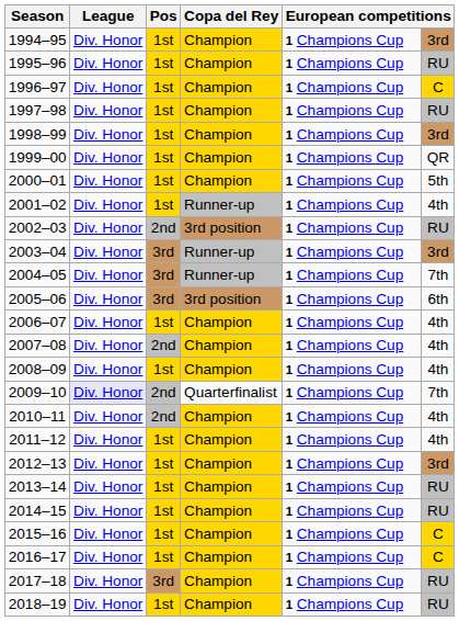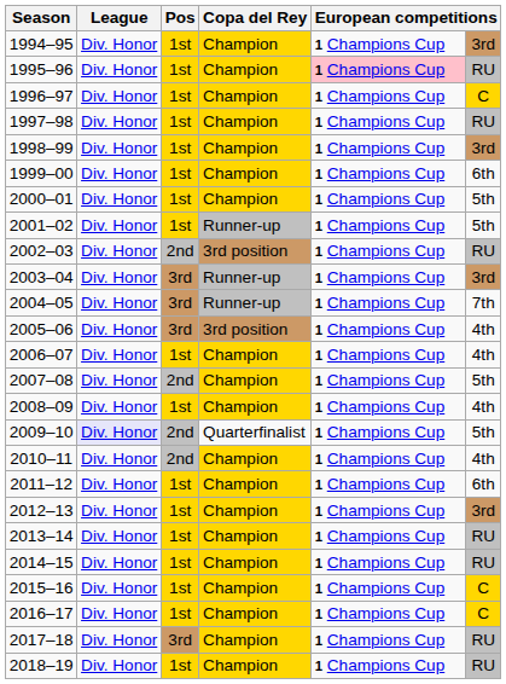 <table class=wikitable style="text-align:center; font-size:85%">
 <tr>
 <th>Season</th>
 <th>League</th>
 <th>Pos</th>
 <th>Copa del Rey</th>
 <th colspan=2>European competitions</th>
 </tr>
 <tr>
 <td>1994–95</td>
 <td align=left><a href='#'>Div. Honor</a></td>
 <td bgcolor=gold>1st</td>
 <td align=left bgcolor=gold>Champion</td>
 <td align=left><small><strong>1</strong></small> <a href='#'>Champions Cup</a></td>
 <td bgcolor=#cc9966>3rd</td>
 </tr>
 <tr>
 <td>1995–96</td>
 <td align=left><a href='#'>Div. Honor</a></td>
 <td bgcolor=gold>1st</td>
 <td align=left bgcolor=gold>Champion</td>
-<td align=left><small><strong>1</strong></small> <a href='#'>Champions Cup</a></td>
+<td align=left style="background: pink;"><small><strong>1</strong></small> <a href='#'>Champions Cup</a></td>
 <td bgcolor=silver>RU</td>
 </tr>
 <tr>
 <td>1996–97</td>
 <td align=left><a href='#'>Div. Honor</a></td>
 <td bgcolor=gold>1st</td>
 <td align=left bgcolor=gold>Champion</td>
 <td align=left><small><strong>1</strong></small> <a href='#'>Champions Cup</a></td>
 <td bgcolor=gold>C</td>
 </tr>
 <tr>
 <td>1997–98</td>
 <td align=left><a href='#'>Div. Honor</a></td>
 <td bgcolor=gold>1st</td>
 <td align=left bgcolor=gold>Champion</td>
 <td align=left><small><strong>1</strong></small> <a href='#'>Champions Cup</a></td>
 <td bgcolor=silver>RU</td>
 </tr>
 <tr>
 <td>1998–99</td>
 <td align=left><a href='#'>Div. Honor</a></td>
 <td bgcolor=gold>1st</td>
 <td align=left bgcolor=gold>Champion</td>
 <td align=left><small><strong>1</strong></small> <a href='#'>Champions Cup</a></td>
 <td bgcolor=#cc9966>3rd </td>
 </tr>
 <tr>
 <td>1999–00</td>
 <td align=left><a href='#'>Div. Honor</a></td>
 <td bgcolor=gold>1st</td>
 <td align=left bgcolor=gold>Champion</td>
 <td align=left><small><strong>1</strong></small> <a href='#'>Champions Cup</a></td>
-<td>QR</td>
+<td>6th</td>
 </tr>
 <tr>
 <td>2000–01</td>
 <td align=left><a href='#'>Div. Honor</a></td>
 <td bgcolor=gold>1st</td>
 <td align=left bgcolor=gold>Champion</td>
 <td align=left><small><strong>1</strong></small> <a href='#'>Champions Cup</a></td>
 <td>5th</td>
 </tr>
 <tr>
 <td>2001–02</td>
 <td align=left><a href='#'>Div. Honor</a></td>
 <td bgcolor=gold>1st</td>
 <td align=left bgcolor=silver>Runner-up</td>
 <td align=left><small><strong>1</strong></small> <a href='#'>Champions Cup</a></td>
-<td>4th</td>
+<td>5th</td>
 </tr>
 <tr>
 <td>2002–03</td>
 <td align=left><a href='#'>Div. Honor</a></td>
 <td bgcolor=silver>2nd</td>
 <td align=left bgcolor=#cc9966>3rd position</td>
 <td align=left><small><strong>1</strong></small> <a href='#'>Champions Cup</a></td>
 <td bgcolor=silver>RU</td>
 </tr>
 <tr>
 <td>2003–04</td>
 <td align=left><a href='#'>Div. Honor</a></td>
 <td bgcolor=#cc9966>3rd</td>
 <td align=left bgcolor=silver>Runner-up</td>
 <td align=left><small><strong>1</strong></small> <a href='#'>Champions Cup</a></td>
 <td bgcolor=#cc9966>3rd </td>
 </tr>
 <tr>
 <td>2004–05</td>
 <td align=left><a href='#'>Div. Honor</a></td>
 <td bgcolor=#cc9966>3rd</td>
 <td align=left bgcolor=silver>Runner-up</td>
 <td align=left><small><strong>1</strong></small> <a href='#'>Champions Cup</a></td>
 <td>7th</td>
 </tr>
 <tr>
 <td>2005–06</td>
 <td align=left><a href='#'>Div. Honor</a></td>
 <td bgcolor=#cc9966>3rd</td>
 <td align=left bgcolor=#cc9966>3rd position</td>
 <td align=left><small><strong>1</strong></small> <a href='#'>Champions Cup</a></td>
-<td>6th</td>
+<td>4th</td>
 </tr>
 <tr>
 <td>2006–07</td>
 <td align=left><a href='#'>Div. Honor</a></td>
 <td bgcolor=gold>1st</td>
 <td align=left bgcolor=gold>Champion</td>
 <td align=left><small><strong>1</strong></small> <a href='#'>Champions Cup</a></td>
 <td>4th</td>
 </tr>
 <tr>
 <td>2007–08</td>
 <td align=left><a href='#'>Div. Honor</a></td>
 <td bgcolor=silver>2nd</td>
 <td align=left bgcolor=gold>Champion</td>
 <td align=left><small><strong>1</strong></small> <a href='#'>Champions Cup</a></td>
-<td>4th</td>
+<td>5th</td>
 </tr>
 <tr>
 <td>2008–09</td>
 <td align=left><a href='#'>Div. Honor</a></td>
 <td bgcolor=gold>1st</td>
 <td align=left bgcolor=gold>Champion</td>
 <td align=left><small><strong>1</strong></small> <a href='#'>Champions Cup</a></td>
 <td>4th</td>
 </tr>
 <tr>
 <td>2009–10</td>
 <td align=left style="background: lavender;"><a href='#'>Div. Honor</a></td>
 <td bgcolor=silver>2nd</td>
 <td align=left>Quarterfinalist</td>
 <td align=left><small><strong>1</strong></small> <a href='#'>Champions Cup</a></td>
-<td>7th</td>
+<td>5th</td>
 </tr>
 <tr>
 <td>2010–11</td>
 <td align=left><a href='#'>Div. Honor</a></td>
 <td bgcolor=silver>2nd</td>
 <td align=left bgcolor=gold>Champion</td>
 <td align=left><small><strong>1</strong></small> <a href='#'>Champions Cup</a></td>
 <td>4th</td>
 </tr>
 <tr>
 <td>2011–12</td>
 <td align=left><a href='#'>Div. Honor</a></td>
 <td bgcolor=gold>1st</td>
 <td align=left bgcolor=gold>Champion</td>
 <td align=left><small><strong>1</strong></small> <a href='#'>Champions Cup</a></td>
-<td>4th</td>
+<td>6th</td>
 </tr>
 <tr>
 <td>2012–13</td>
 <td align=left><a href='#'>Div. Honor</a></td>
 <td bgcolor=gold>1st</td>
 <td align=left bgcolor=gold>Champion</td>
 <td align=left><small><strong>1</strong></small> <a href='#'>Champions Cup</a></td>
 <td bgcolor=#cc9966>3rd</td>
 </tr>
 <tr>
 <td>2013–14</td>
 <td align=left><a href='#'>Div. Honor</a></td>
 <td bgcolor=gold>1st</td>
 <td align=left bgcolor=gold>Champion</td>
 <td align=left><small><strong>1</strong></small> <a href='#'>Champions Cup</a></td>
 <td bgcolor=silver>RU</td>
 </tr>
 <tr>
 <td>2014–15</td>
 <td align=left><a href='#'>Div. Honor</a></td>
 <td bgcolor=gold>1st</td>
 <td align=left bgcolor=gold>Champion</td>
 <td align=left><small><strong>1</strong></small> <a href='#'>Champions Cup</a></td>
 <td bgcolor=silver>RU</td>
 </tr>
 <tr>
 <td>2015–16</td>
 <td align=left><a href='#'>Div. Honor</a></td>
 <td bgcolor=gold>1st</td>
 <td align=left bgcolor=gold>Champion</td>
 <td align=left><small><strong>1</strong></small> <a href='#'>Champions Cup</a></td>
 <td bgcolor=gold>C</td>
 </tr>
 <tr>
 <td>2016–17</td>
 <td align=left><a href='#'>Div. Honor</a></td>
 <td bgcolor=gold>1st</td>
 <td align=left bgcolor=gold>Champion</td>
 <td align=left><small><strong>1</strong></small> <a href='#'>Champions Cup</a></td>
 <td bgcolor=gold>C</td>
 </tr>
 <tr>
 <td>2017–18</td>
 <td align=left><a href='#'>Div. Honor</a></td>
 <td bgcolor=#cc9966>3rd</td>
 <td align=left bgcolor=gold>Champion</td>
 <td align=left><small><strong>1</strong></small> <a href='#'>Champions Cup</a></td>
 <td bgcolor=silver>RU</td>
 </tr>
 <tr>
 <td>2018–19</td>
 <td align=left><a href='#'>Div. Honor</a></td>
 <td bgcolor=gold>1st</td>
 <td align=left bgcolor=gold>Champion</td>
 <td align=left><small><strong>1</strong></small> <a href='#'>Champions Cup</a></td>
 <td bgcolor=silver>RU</td>
 </tr>
 <tr>
 </tr>
 </table>
